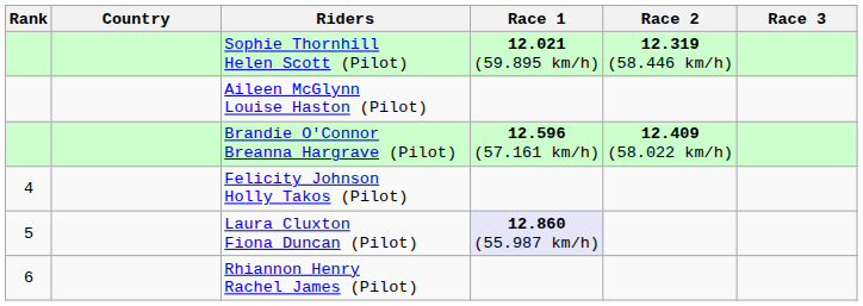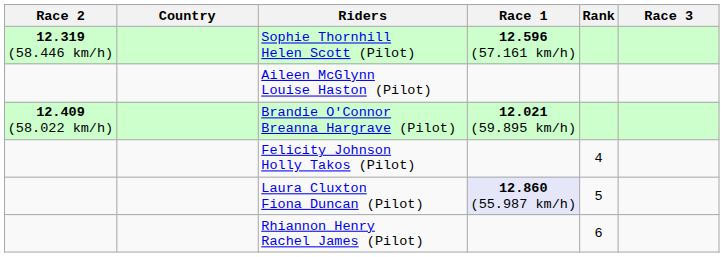 <table class="wikitable sortable" style="text-align:center;">
 <tr>
-<th>Rank</th>
+<th style="width:7em;">Race 2</th>
 <th style="width:10em;">Country</th>
 <th style="width:15em;">Riders</th>
 <th style="width:7em;">Race 1</th>
-<th style="width:7em;">Race 2</th>
+<th>Rank</th>
 <th style="width:7em;">Race 3</th>
 </tr>
 <tr bgcolor=ccffcc>
-<td></td>
+<td><strong>12.319</strong><br>(58.446 km/h)</td>
 <td align=left></td>
 <td align=left><a href='#'>Sophie Thornhill</a><br><a href='#'>Helen Scott</a> (Pilot)</td>
-<td><strong>12.021</strong><br>(59.895 km/h)</td>
-<td><strong>12.319</strong><br>(58.446 km/h)</td>
+<td><strong>12.596</strong><br>(57.161 km/h)</td>
+<td></td>
 <td></td>
 </tr>
 <tr>
 <td></td>
 <td align=left></td>
 <td align=left><a href='#'>Aileen McGlynn</a><br><a href='#'>Louise Haston</a> (Pilot)</td>
 <td></td>
 <td></td>
 <td></td>
 </tr>
 <tr bgcolor=ccffcc>
-<td></td>
+<td><strong>12.409</strong><br>(58.022 km/h)</td>
 <td align=left></td>
 <td align=left><a href='#'>Brandie O'Connor</a><br><a href='#'>Breanna Hargrave</a> (Pilot)</td>
-<td><strong>12.596</strong><br>(57.161 km/h)</td>
-<td><strong>12.409</strong><br>(58.022 km/h)</td>
-<td></td>
-</tr>
-<tr>
-<td>4</td>
-<td align=left></td>
-<td align=left><a href='#'>Felicity Johnson</a><br><a href='#'>Holly Takos</a> (Pilot)</td>
-<td></td>
+<td><strong>12.021</strong><br>(59.895 km/h)</td>
 <td></td>
 <td></td>
 </tr>
 <tr>
-<td>5</td>
+<td></td>
+<td align=left></td>
+<td align=left><a href='#'>Felicity Johnson</a><br><a href='#'>Holly Takos</a> (Pilot)</td>
+<td></td>
+<td>4</td>
+<td></td>
+</tr>
+<tr>
+<td></td>
 <td align=left></td>
 <td align=left><a href='#'>Laura Cluxton</a><br><a href='#'>Fiona Duncan</a> (Pilot)</td>
 <td style="background: lavender;"><strong>12.860</strong><br>(55.987 km/h)</td>
-<td></td>
+<td>5</td>
 <td></td>
 </tr>
 <tr>
-<td>6</td>
+<td></td>
 <td align=left></td>
 <td align=left><a href='#'>Rhiannon Henry</a><br><a href='#'>Rachel James</a> (Pilot)</td>
 <td></td>
-<td></td>
+<td>6</td>
 <td></td>
 </tr>
 </table>
